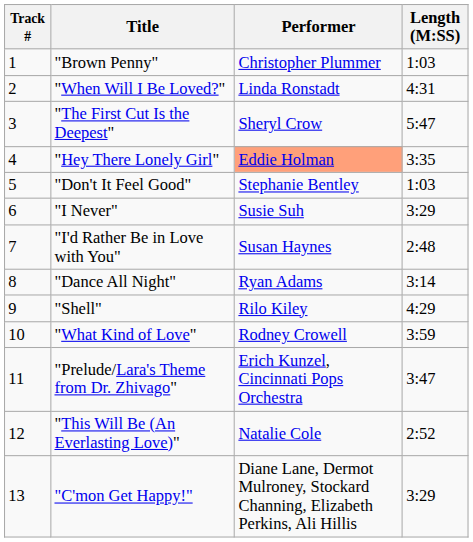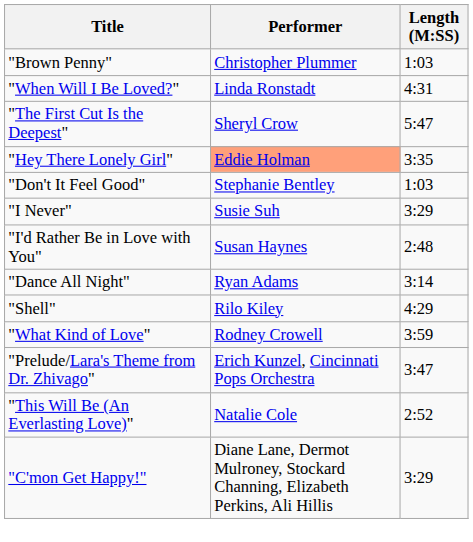 <table class=wikitable width="51%">
 <tr>
-<th width=1%><small>Track #</small></th>
 <th width=20%>Title</th>
 <th width=20%>Performer</th>
 <th width=2%>Length<br>(M:SS)</th>
 </tr>
 <tr>
-<td>1</td>
 <td>"Brown Penny"</td>
 <td><a href='#'>Christopher Plummer</a></td>
 <td>1:03</td>
 </tr>
 <tr>
-<td>2</td>
 <td>"<a href='#'>When Will I Be Loved?</a>"</td>
 <td><a href='#'>Linda Ronstadt</a></td>
 <td>4:31</td>
 </tr>
 <tr>
-<td>3</td>
 <td>"<a href='#'>The First Cut Is the Deepest</a>"</td>
 <td><a href='#'>Sheryl Crow</a></td>
 <td>5:47</td>
 </tr>
 <tr>
-<td>4</td>
 <td>"<a href='#'>Hey There Lonely Girl</a>"</td>
 <td style="background: lightsalmon;"><a href='#'>Eddie Holman</a></td>
 <td>3:35</td>
 </tr>
 <tr>
-<td>5</td>
 <td>"Don't It Feel Good"</td>
 <td><a href='#'>Stephanie Bentley</a></td>
 <td>1:03</td>
 </tr>
 <tr>
-<td>6</td>
 <td>"I Never"</td>
 <td><a href='#'>Susie Suh</a></td>
 <td>3:29</td>
 </tr>
 <tr>
-<td>7</td>
 <td>"I'd Rather Be in Love with You"</td>
 <td><a href='#'>Susan Haynes</a></td>
 <td>2:48</td>
 </tr>
 <tr>
-<td>8</td>
 <td>"Dance All Night"</td>
 <td><a href='#'>Ryan Adams</a></td>
 <td>3:14</td>
 </tr>
 <tr>
-<td>9</td>
 <td>"Shell"</td>
 <td><a href='#'>Rilo Kiley</a></td>
 <td>4:29</td>
 </tr>
 <tr>
-<td>10</td>
 <td>"<a href='#'>What Kind of Love</a>"</td>
 <td><a href='#'>Rodney Crowell</a></td>
 <td>3:59</td>
 </tr>
 <tr>
-<td>11</td>
 <td>"Prelude/<a href='#'>Lara's Theme from Dr. Zhivago</a>"</td>
 <td><a href='#'>Erich Kunzel</a>, <a href='#'>Cincinnati Pops Orchestra</a></td>
 <td>3:47</td>
 </tr>
 <tr>
-<td>12</td>
 <td>"<a href='#'>This Will Be (An Everlasting Love)</a>"</td>
 <td><a href='#'>Natalie Cole</a></td>
 <td>2:52</td>
 </tr>
 <tr>
-<td>13</td>
 <td><a href='#'>"C'mon Get Happy!"</a></td>
 <td>Diane Lane, Dermot Mulroney, Stockard Channing, Elizabeth Perkins, Ali Hillis</td>
 <td>3:29</td>
 </tr>
 </table>
